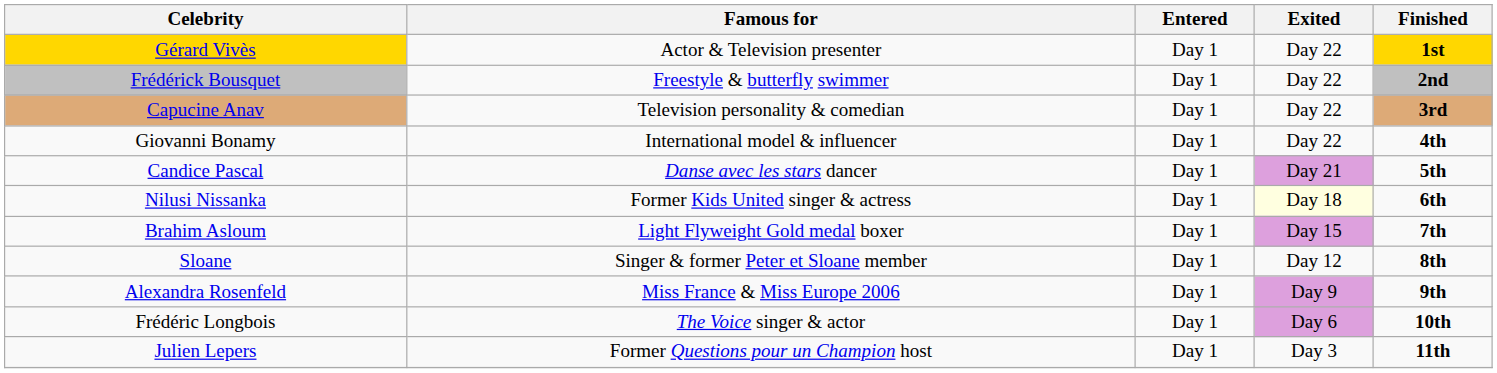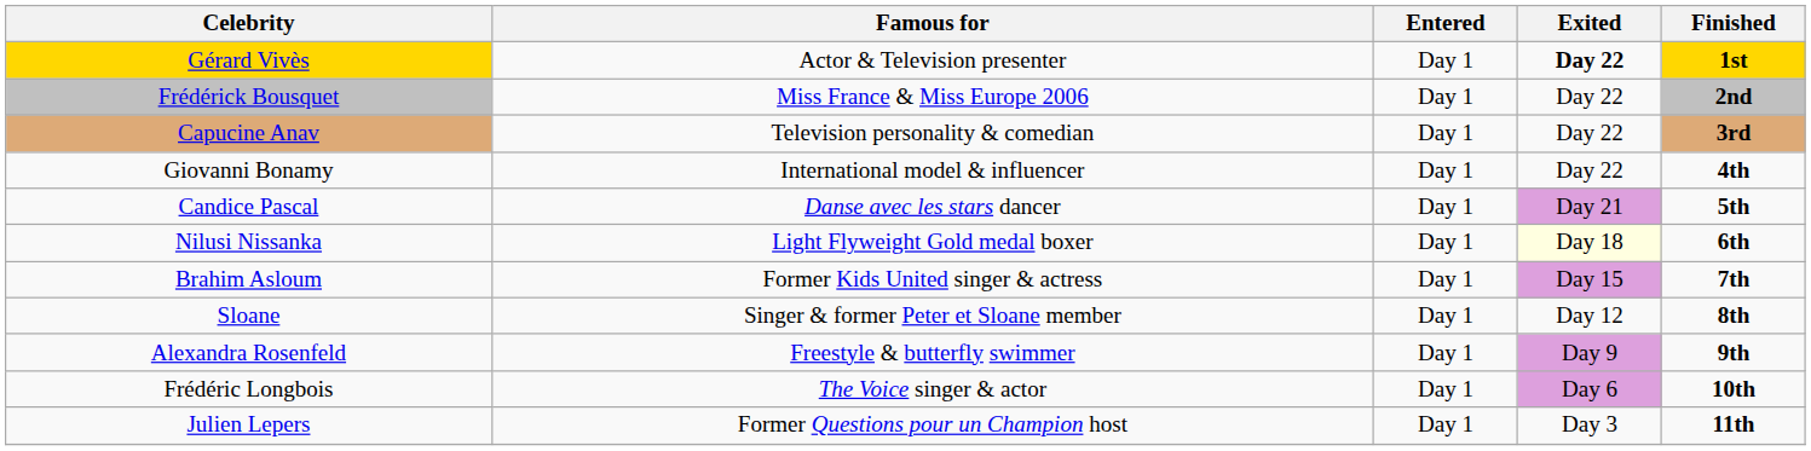 <table class="wikitable"  style="text-align:center; width:99%;">
 <tr>
 <th style="width:27%;">Celebrity</th>
 <th style="width:49%;">Famous for</th>
 <th style="width:8%;">Entered</th>
 <th style="width:8%;">Exited</th>
 <th style="width:8%;">Finished</th>
 </tr>
 <tr>
 <td style="background:gold;"><a href='#'>Gérard Vivès</a></td>
 <td>Actor & Television presenter</td>
 <td>Day 1</td>
-<td>Day 22</td>
+<td><strong>Day 22</strong></td>
 <td style="background:gold;"><strong>1st</strong></td>
 </tr>
 <tr>
 <td style="background:silver;"><a href='#'>Frédérick Bousquet</a></td>
-<td><a href='#'>Freestyle</a> & <a href='#'>butterfly</a> <a href='#'>swimmer</a></td>
+<td><a href='#'>Miss France</a> & <a href='#'>Miss Europe 2006</a></td>
 <td>Day 1</td>
 <td>Day 22</td>
 <td style="background:silver;"><strong>2nd</strong></td>
 </tr>
 <tr>
 <td style="background:#da7;"><a href='#'>Capucine Anav</a></td>
 <td>Television personality & comedian</td>
 <td>Day 1</td>
 <td>Day 22</td>
 <td style="background:#da7;"><strong>3rd</strong></td>
 </tr>
 <tr>
 <td>Giovanni Bonamy</td>
 <td>International model & influencer</td>
 <td>Day 1</td>
 <td>Day 22</td>
 <td><strong>4th</strong></td>
 </tr>
 <tr>
 <td><a href='#'>Candice Pascal</a></td>
 <td><em><a href='#'>Danse avec les stars</a></em> dancer</td>
 <td>Day 1</td>
 <td style="background:plum;">Day 21</td>
 <td><strong>5th</strong></td>
 </tr>
 <tr>
 <td><a href='#'>Nilusi Nissanka</a></td>
-<td>Former <a href='#'>Kids United</a> singer & actress</td>
+<td><a href='#'>Light Flyweight Gold medal</a> boxer</td>
 <td>Day 1</td>
 <td style="background: lightyellow;">Day 18</td>
 <td><strong>6th</strong></td>
 </tr>
 <tr>
 <td><a href='#'>Brahim Asloum</a></td>
-<td><a href='#'>Light Flyweight Gold medal</a> boxer</td>
+<td>Former <a href='#'>Kids United</a> singer & actress</td>
 <td>Day 1</td>
 <td style="background:plum;">Day 15</td>
 <td><strong>7th</strong></td>
 </tr>
 <tr>
 <td><a href='#'>Sloane</a></td>
 <td>Singer & former <a href='#'>Peter et Sloane</a> member</td>
 <td>Day 1</td>
 <td>Day 12</td>
 <td><strong>8th</strong></td>
 </tr>
 <tr>
 <td><a href='#'>Alexandra Rosenfeld</a></td>
-<td><a href='#'>Miss France</a> & <a href='#'>Miss Europe 2006</a></td>
+<td><a href='#'>Freestyle</a> & <a href='#'>butterfly</a> <a href='#'>swimmer</a></td>
 <td>Day 1</td>
 <td style="background:plum;">Day 9</td>
 <td><strong>9th</strong></td>
 </tr>
 <tr>
 <td>Frédéric Longbois</td>
 <td><em><a href='#'>The Voice</a></em> singer & actor</td>
 <td>Day 1</td>
 <td style="background:plum;">Day 6</td>
 <td><strong>10th</strong></td>
 </tr>
 <tr>
 <td><a href='#'>Julien Lepers</a></td>
 <td>Former <em><a href='#'>Questions pour un Champion</a></em> host</td>
 <td>Day 1</td>
 <td>Day 3</td>
 <td><strong>11th</strong></td>
 </tr>
 <tr>
 </tr>
 </table>
